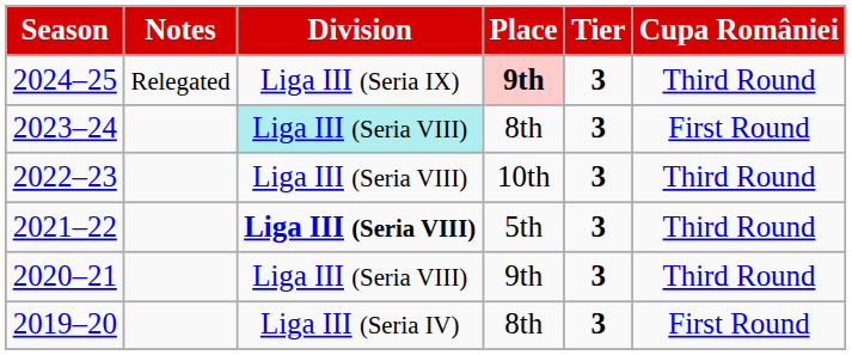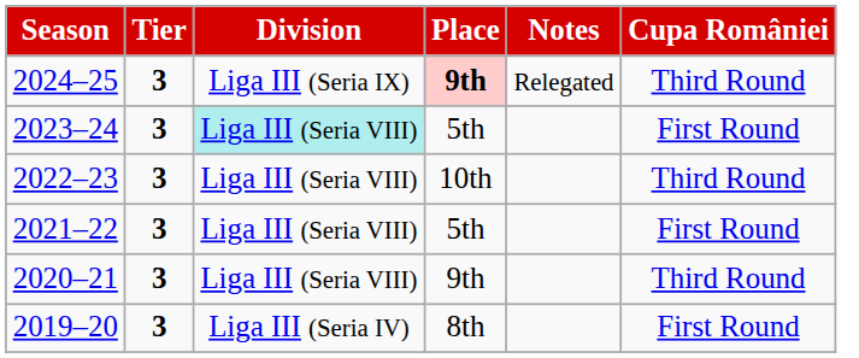 <table class="wikitable" style="text-align:center; font-size:90%">
 <tr>
 <th style="background:#d50000; color:white; text-align:center;">Season</th>
-<th style="background:#d50000; color:white; text-align:center;">Notes</th>
+<th style="background:#d50000; color:white; text-align:center;">Tier</th>
 <th style="background:#d50000; color:white; text-align:center;">Division</th>
 <th style="background:#d50000; color:white; text-align:center;">Place</th>
-<th style="background:#d50000; color:white; text-align:center;">Tier</th>
+<th style="background:#d50000; color:white; text-align:center;">Notes</th>
 <th style="background:#d50000; color:white; text-align:center;">Cupa României</th>
 </tr>
 <tr>
 <td><a href='#'>2024–25</a></td>
-<td><small>Relegated</small></td>
+<td><strong>3</strong></td>
 <td><a href='#'>Liga III</a> <small>(Seria IX)</small></td>
 <td align=center bgcolor=#FFCCCC><strong>9th</strong></td>
-<td><strong>3</strong></td>
+<td><small>Relegated</small></td>
 <td><a href='#'>Third Round</a></td>
 </tr>
 <tr>
 <td><a href='#'>2023–24</a></td>
+<td><strong>3</strong></td>
+<td style="background: paleturquoise;"><a href='#'>Liga III</a> <small>(Seria VIII)</small></td>
+<td>5th</td>
 <td></td>
-<td style="background: paleturquoise;"><a href='#'>Liga III</a> <small>(Seria VIII)</small></td>
-<td>8th</td>
-<td><strong>3</strong></td>
 <td><a href='#'>First Round</a></td>
 </tr>
 <tr>
 <td><a href='#'>2022–23</a></td>
-<td></td>
+<td><strong>3</strong></td>
 <td><a href='#'>Liga III</a> <small>(Seria VIII)</small></td>
 <td>10th</td>
-<td><strong>3</strong></td>
+<td></td>
 <td><a href='#'>Third Round</a></td>
 </tr>
 <tr>
 <td><a href='#'>2021–22</a></td>
+<td><strong>3</strong></td>
+<td><a href='#'>Liga III</a> <small>(Seria VIII)</small></td>
+<td>5th</td>
 <td></td>
-<td><strong><a href='#'>Liga III</a> <small>(Seria VIII)</small></strong></td>
-<td>5th</td>
-<td><strong>3</strong></td>
-<td><a href='#'>Third Round</a></td>
+<td><a href='#'>First Round</a></td>
 </tr>
 <tr>
 <td><a href='#'>2020–21</a></td>
-<td></td>
+<td><strong>3</strong></td>
 <td><a href='#'>Liga III</a> <small>(Seria VIII)</small></td>
 <td>9th</td>
-<td><strong>3</strong></td>
+<td></td>
 <td><a href='#'>Third Round</a></td>
 </tr>
 <tr>
 <td><a href='#'>2019–20</a></td>
-<td></td>
+<td><strong>3</strong></td>
 <td><a href='#'>Liga III</a> <small>(Seria IV)</small></td>
 <td>8th</td>
-<td><strong>3</strong></td>
+<td></td>
 <td><a href='#'>First Round</a></td>
 </tr>
 </table>
